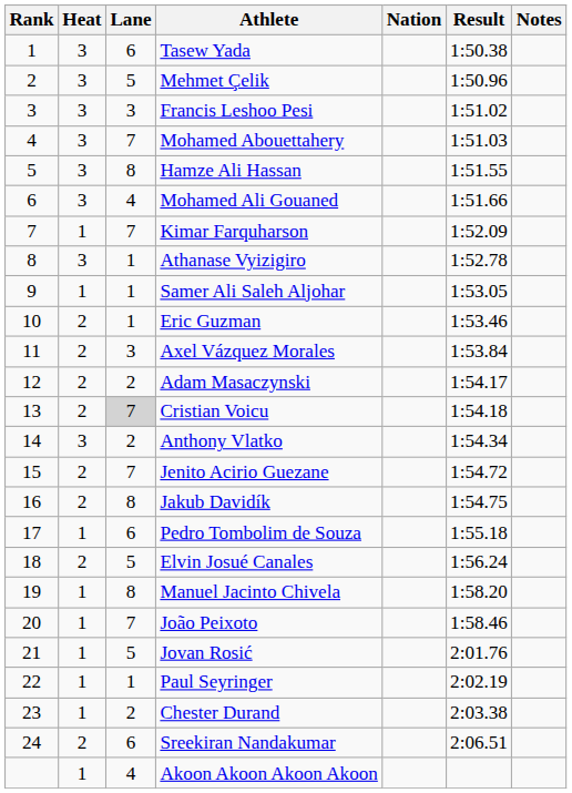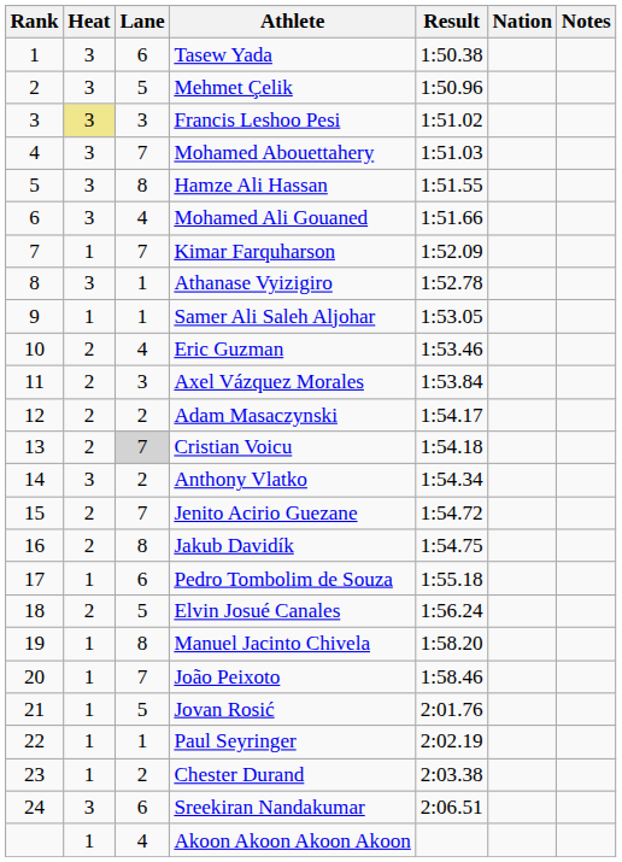 <table class="wikitable sortable" style="text-align:center">
 <tr>
 <th>Rank</th>
 <th>Heat</th>
 <th>Lane</th>
 <th>Athlete</th>
+<th>Result</th>
 <th>Nation</th>
-<th>Result</th>
 <th>Notes</th>
 </tr>
 <tr>
 <td>1</td>
 <td>3</td>
 <td>6</td>
 <td align=left><a href='#'>Tasew Yada</a></td>
+<td>1:50.38</td>
 <td align=left></td>
-<td>1:50.38</td>
 <td></td>
 </tr>
 <tr>
 <td>2</td>
 <td>3</td>
 <td>5</td>
 <td align=left><a href='#'>Mehmet Çelik</a></td>
+<td>1:50.96</td>
 <td align=left></td>
-<td>1:50.96</td>
 <td></td>
 </tr>
 <tr>
 <td>3</td>
-<td>3</td>
+<td style="background: khaki;">3</td>
 <td>3</td>
 <td align=left><a href='#'>Francis Leshoo Pesi</a></td>
+<td>1:51.02</td>
 <td align=left></td>
-<td>1:51.02</td>
 <td></td>
 </tr>
 <tr>
 <td>4</td>
 <td>3</td>
 <td>7</td>
 <td align=left><a href='#'>Mohamed Abouettahery</a></td>
+<td>1:51.03</td>
 <td align=left></td>
-<td>1:51.03</td>
 <td></td>
 </tr>
 <tr>
 <td>5</td>
 <td>3</td>
 <td>8</td>
 <td align=left><a href='#'>Hamze Ali Hassan</a></td>
+<td>1:51.55</td>
 <td align=left></td>
-<td>1:51.55</td>
 <td></td>
 </tr>
 <tr>
 <td>6</td>
 <td>3</td>
 <td>4</td>
 <td align=left><a href='#'>Mohamed Ali Gouaned</a></td>
+<td>1:51.66</td>
 <td align=left></td>
-<td>1:51.66</td>
 <td></td>
 </tr>
 <tr>
 <td>7</td>
 <td>1</td>
 <td>7</td>
 <td align=left><a href='#'>Kimar Farquharson</a></td>
+<td>1:52.09</td>
 <td align=left></td>
-<td>1:52.09</td>
 <td></td>
 </tr>
 <tr>
 <td>8</td>
 <td>3</td>
 <td>1</td>
 <td align=left><a href='#'>Athanase Vyizigiro</a></td>
+<td>1:52.78</td>
 <td align=left></td>
-<td>1:52.78</td>
 <td></td>
 </tr>
 <tr>
 <td>9</td>
 <td>1</td>
 <td>1</td>
 <td align=left><a href='#'>Samer Ali Saleh Aljohar</a></td>
+<td>1:53.05</td>
 <td align=left></td>
-<td>1:53.05</td>
 <td></td>
 </tr>
 <tr>
 <td>10</td>
 <td>2</td>
-<td>1</td>
+<td>4</td>
 <td align=left><a href='#'>Eric Guzman</a></td>
+<td>1:53.46</td>
 <td align=left></td>
-<td>1:53.46</td>
 <td></td>
 </tr>
 <tr>
 <td>11</td>
 <td>2</td>
 <td>3</td>
 <td align=left><a href='#'>Axel Vázquez Morales</a></td>
+<td>1:53.84</td>
 <td align=left></td>
-<td>1:53.84</td>
 <td></td>
 </tr>
 <tr>
 <td>12</td>
 <td>2</td>
 <td>2</td>
 <td align=left><a href='#'>Adam Masaczynski</a></td>
+<td>1:54.17</td>
 <td align=left></td>
-<td>1:54.17</td>
 <td></td>
 </tr>
 <tr>
 <td>13</td>
 <td>2</td>
 <td style="background: lightgrey;">7</td>
 <td align=left><a href='#'>Cristian Voicu</a></td>
+<td>1:54.18</td>
 <td align=left></td>
-<td>1:54.18</td>
 <td></td>
 </tr>
 <tr>
 <td>14</td>
 <td>3</td>
 <td>2</td>
 <td align=left><a href='#'>Anthony Vlatko</a></td>
+<td>1:54.34</td>
 <td align=left></td>
-<td>1:54.34</td>
 <td></td>
 </tr>
 <tr>
 <td>15</td>
 <td>2</td>
 <td>7</td>
 <td align=left><a href='#'>Jenito Acirio Guezane</a></td>
+<td>1:54.72</td>
 <td align=left></td>
-<td>1:54.72</td>
 <td></td>
 </tr>
 <tr>
 <td>16</td>
 <td>2</td>
 <td>8</td>
 <td align=left><a href='#'>Jakub Davidík</a></td>
+<td>1:54.75</td>
 <td align=left></td>
-<td>1:54.75</td>
 <td></td>
 </tr>
 <tr>
 <td>17</td>
 <td>1</td>
 <td>6</td>
 <td align=left><a href='#'>Pedro Tombolim de Souza</a></td>
+<td>1:55.18</td>
 <td align=left></td>
-<td>1:55.18</td>
 <td></td>
 </tr>
 <tr>
 <td>18</td>
 <td>2</td>
 <td>5</td>
 <td align=left><a href='#'>Elvin Josué Canales</a></td>
+<td>1:56.24</td>
 <td align=left></td>
-<td>1:56.24</td>
 <td></td>
 </tr>
 <tr>
 <td>19</td>
 <td>1</td>
 <td>8</td>
 <td align=left><a href='#'>Manuel Jacinto Chivela</a></td>
+<td>1:58.20</td>
 <td align=left></td>
-<td>1:58.20</td>
 <td></td>
 </tr>
 <tr>
 <td>20</td>
 <td>1</td>
 <td>7</td>
 <td align=left><a href='#'>João Peixoto</a></td>
+<td>1:58.46</td>
 <td align=left></td>
-<td>1:58.46</td>
 <td></td>
 </tr>
 <tr>
 <td>21</td>
 <td>1</td>
 <td>5</td>
 <td align=left><a href='#'>Jovan Rosić</a></td>
+<td>2:01.76</td>
 <td align=left></td>
-<td>2:01.76</td>
 <td></td>
 </tr>
 <tr>
 <td>22</td>
 <td>1</td>
 <td>1</td>
 <td align=left><a href='#'>Paul Seyringer</a></td>
+<td>2:02.19</td>
 <td align=left></td>
-<td>2:02.19</td>
 <td></td>
 </tr>
 <tr>
 <td>23</td>
 <td>1</td>
 <td>2</td>
 <td align=left><a href='#'>Chester Durand</a></td>
+<td>2:03.38</td>
 <td align=left></td>
-<td>2:03.38</td>
 <td></td>
 </tr>
 <tr>
 <td>24</td>
-<td>2</td>
+<td>3</td>
 <td>6</td>
 <td align=left><a href='#'>Sreekiran Nandakumar</a></td>
+<td>2:06.51</td>
 <td align=left></td>
-<td>2:06.51</td>
 <td></td>
 </tr>
 <tr>
 <td></td>
 <td>1</td>
 <td>4</td>
 <td align=left><a href='#'>Akoon Akoon Akoon Akoon</a></td>
+<td></td>
 <td align=left></td>
-<td></td>
 <td></td>
 </tr>
 </table>
